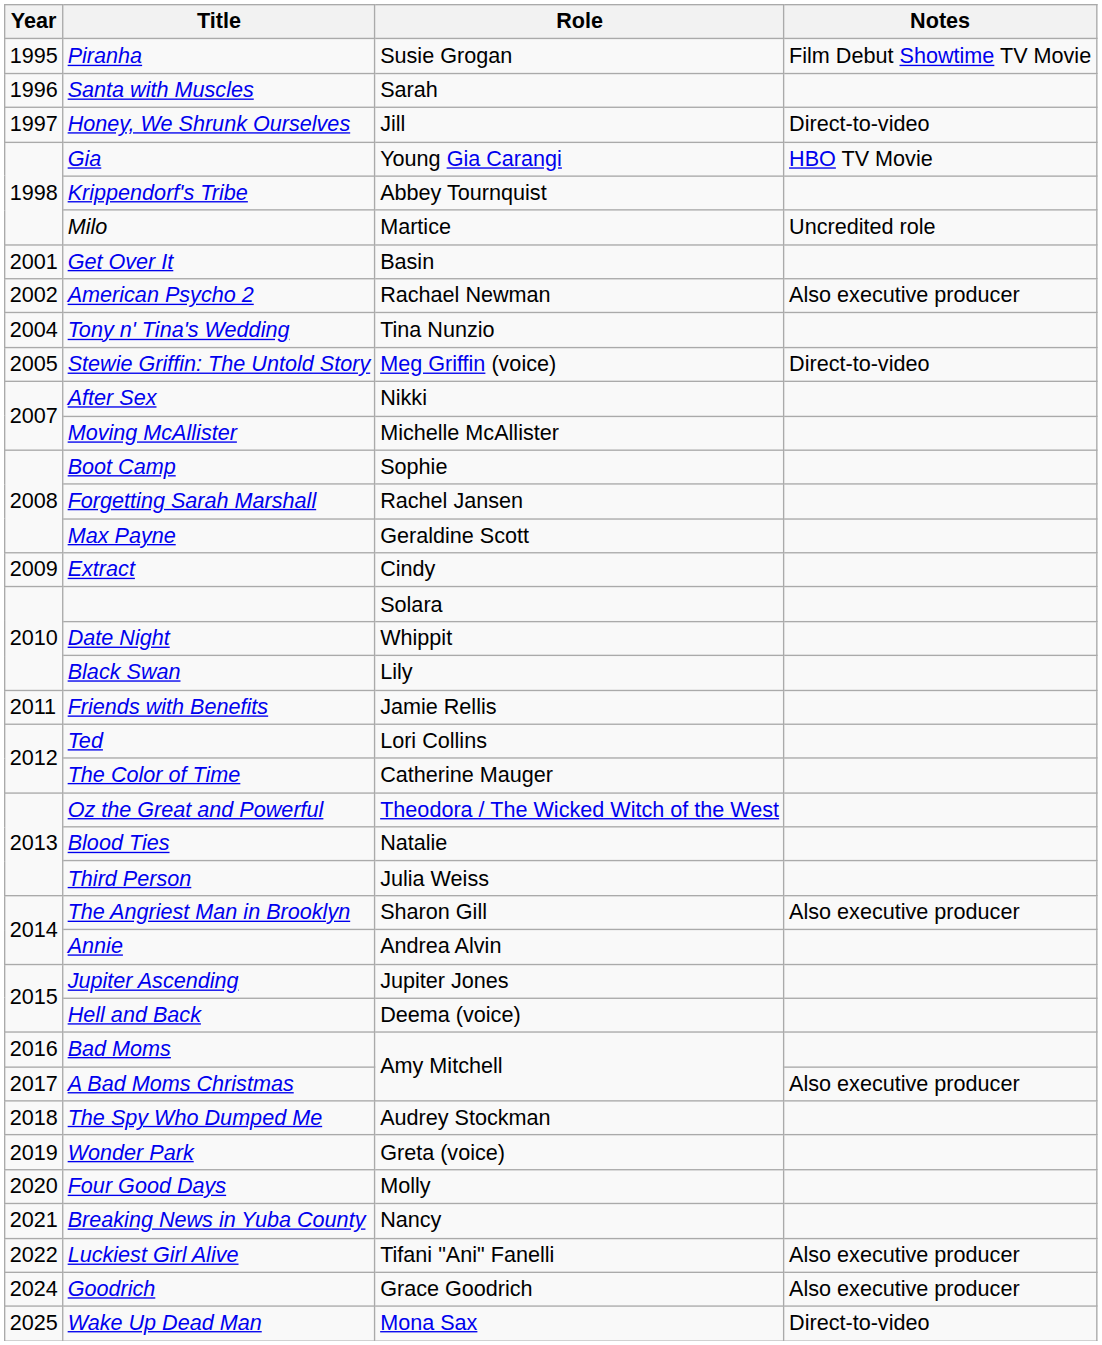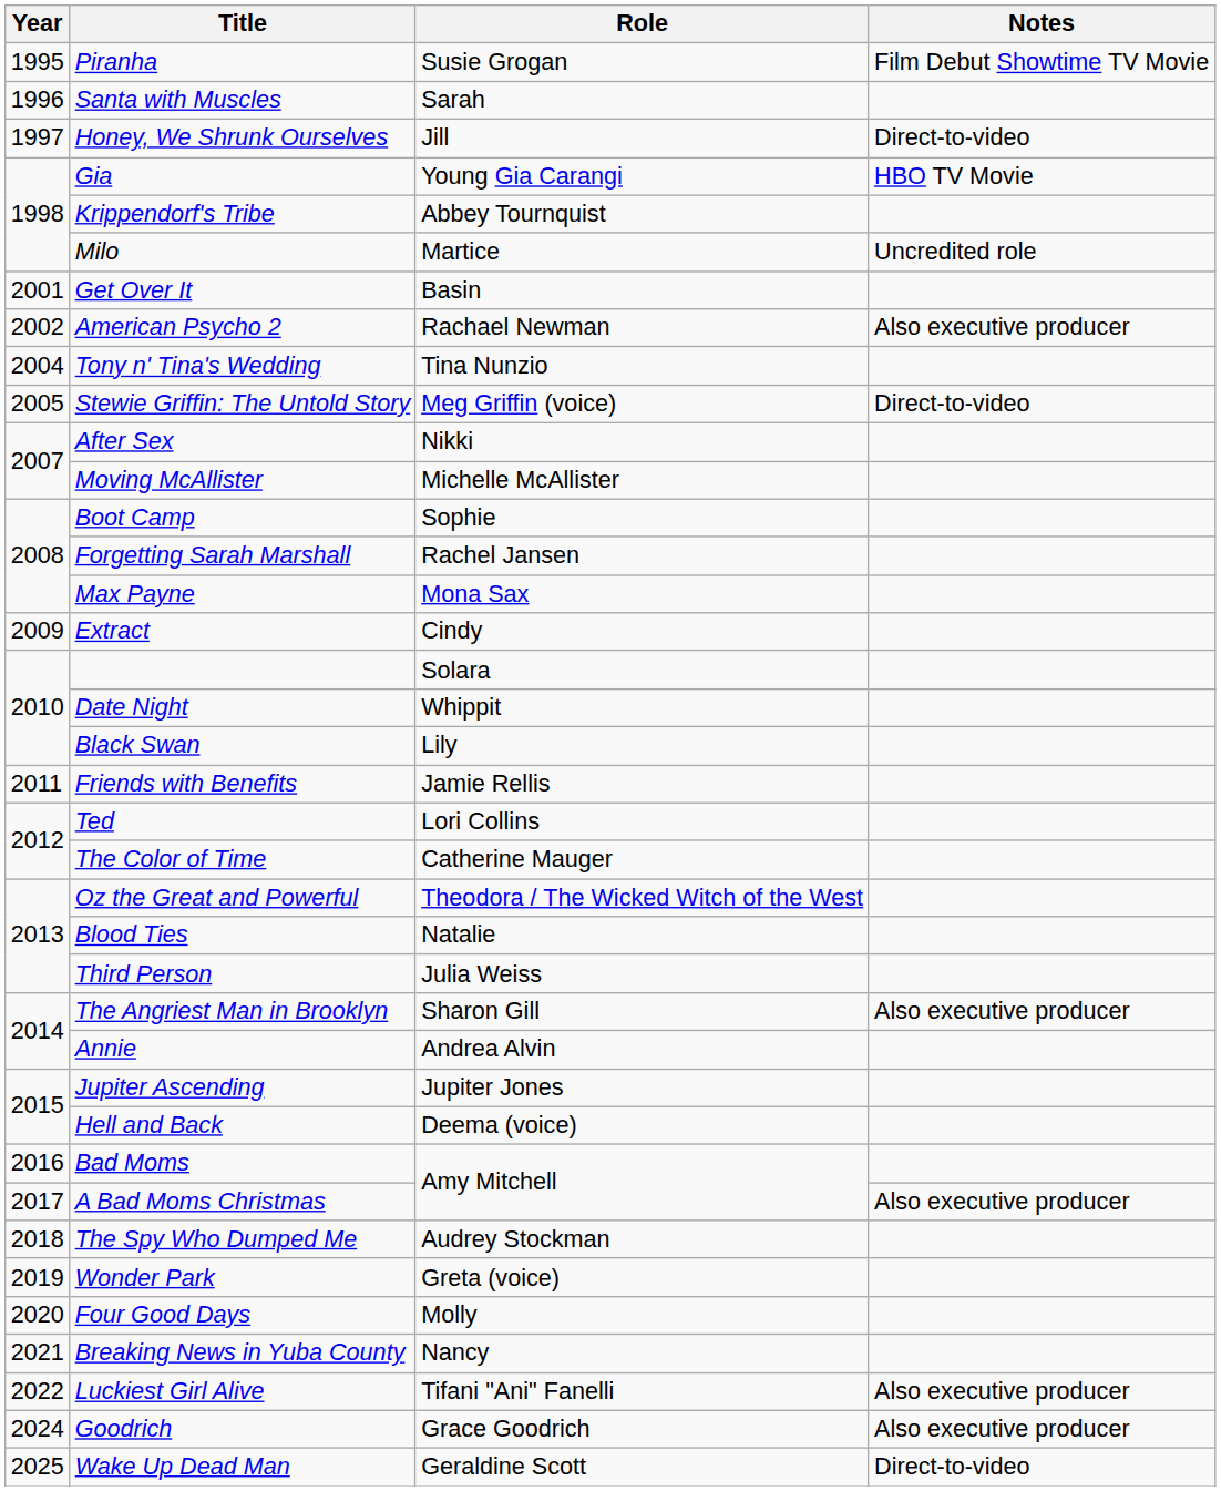 <table class="wikitable sortable">
 <tr>
 <th>Year</th>
 <th>Title</th>
 <th>Role</th>
 <th>Notes</th>
 </tr>
 <tr>
 <td>1995</td>
 <td><em><a href='#'>Piranha</a></em></td>
 <td>Susie Grogan</td>
 <td>Film Debut <a href='#'>Showtime</a> TV Movie</td>
 </tr>
 <tr>
 <td>1996</td>
 <td><em><a href='#'>Santa with Muscles</a></em></td>
 <td>Sarah</td>
 <td></td>
 </tr>
 <tr>
 <td>1997</td>
 <td><em><a href='#'>Honey, We Shrunk Ourselves</a></em></td>
 <td>Jill</td>
 <td>Direct-to-video</td>
 </tr>
 <tr>
 <td rowspan="3">1998</td>
 <td><em><a href='#'>Gia</a></em></td>
 <td>Young <a href='#'>Gia Carangi</a></td>
 <td><a href='#'>HBO</a> TV Movie</td>
 </tr>
 <tr>
 <td><em><a href='#'>Krippendorf's Tribe</a></em></td>
 <td>Abbey Tournquist</td>
 <td></td>
 </tr>
 <tr>
 <td><em>Milo</em></td>
 <td>Martice</td>
 <td>Uncredited role</td>
 </tr>
 <tr>
 <td>2001</td>
 <td><em><a href='#'>Get Over It</a></em></td>
 <td>Basin</td>
 <td></td>
 </tr>
 <tr>
 <td>2002</td>
 <td><em><a href='#'>American Psycho 2</a></em></td>
 <td>Rachael Newman</td>
 <td>Also executive producer</td>
 </tr>
 <tr>
 <td>2004</td>
 <td><em><a href='#'>Tony n' Tina's Wedding</a></em></td>
 <td>Tina Nunzio</td>
 <td></td>
 </tr>
 <tr>
 <td>2005</td>
 <td><em><a href='#'>Stewie Griffin: The Untold Story</a></em></td>
 <td><a href='#'>Meg Griffin</a> (voice)</td>
 <td>Direct-to-video</td>
 </tr>
 <tr>
 <td rowspan="2">2007</td>
 <td><em><a href='#'>After Sex</a></em></td>
 <td>Nikki</td>
 <td></td>
 </tr>
 <tr>
 <td><em><a href='#'>Moving McAllister</a></em></td>
 <td>Michelle McAllister</td>
 <td></td>
 </tr>
 <tr>
 <td rowspan="3">2008</td>
 <td><em><a href='#'>Boot Camp</a></em></td>
 <td>Sophie</td>
 <td></td>
 </tr>
 <tr>
 <td><em><a href='#'>Forgetting Sarah Marshall</a></em></td>
 <td>Rachel Jansen</td>
 <td></td>
 </tr>
 <tr>
 <td><em><a href='#'>Max Payne</a></em></td>
-<td>Geraldine Scott</td>
+<td><a href='#'>Mona Sax</a></td>
 <td></td>
 </tr>
 <tr>
 <td>2009</td>
 <td><em><a href='#'>Extract</a></em></td>
 <td>Cindy</td>
 <td></td>
 </tr>
 <tr>
 <td rowspan="3">2010</td>
 <td><em></em></td>
 <td>Solara</td>
 <td></td>
 </tr>
 <tr>
 <td><em><a href='#'>Date Night</a></em></td>
 <td>Whippit</td>
 <td></td>
 </tr>
 <tr>
 <td><em><a href='#'>Black Swan</a></em></td>
 <td>Lily</td>
 <td></td>
 </tr>
 <tr>
 <td>2011</td>
 <td><em><a href='#'>Friends with Benefits</a></em></td>
 <td>Jamie Rellis</td>
 <td></td>
 </tr>
 <tr>
 <td rowspan="2">2012</td>
 <td><em><a href='#'>Ted</a></em></td>
 <td>Lori Collins</td>
 <td></td>
 </tr>
 <tr>
 <td><em><a href='#'>The Color of Time</a></em></td>
 <td>Catherine Mauger</td>
 <td></td>
 </tr>
 <tr>
 <td rowspan="3">2013</td>
 <td><em><a href='#'>Oz the Great and Powerful</a></em></td>
 <td><a href='#'>Theodora / The Wicked Witch of the West</a></td>
 <td></td>
 </tr>
 <tr>
 <td><em><a href='#'>Blood Ties</a></em></td>
 <td>Natalie</td>
 <td></td>
 </tr>
 <tr>
 <td><em><a href='#'>Third Person</a></em></td>
 <td>Julia Weiss</td>
 <td></td>
 </tr>
 <tr>
 <td rowspan="2">2014</td>
 <td><em><a href='#'>The Angriest Man in Brooklyn</a></em></td>
 <td>Sharon Gill</td>
 <td>Also executive producer</td>
 </tr>
 <tr>
 <td><em><a href='#'>Annie</a></em></td>
 <td>Andrea Alvin</td>
 <td></td>
 </tr>
 <tr>
 <td rowspan="2">2015</td>
 <td><em><a href='#'>Jupiter Ascending</a></em></td>
 <td>Jupiter Jones</td>
 <td></td>
 </tr>
 <tr>
 <td><em><a href='#'>Hell and Back</a></em></td>
 <td>Deema (voice)</td>
 <td></td>
 </tr>
 <tr>
 <td>2016</td>
 <td><em><a href='#'>Bad Moms</a></em></td>
 <td rowspan="2">Amy Mitchell</td>
 <td></td>
 </tr>
 <tr>
 <td>2017</td>
 <td><em><a href='#'>A Bad Moms Christmas</a></em></td>
 <td>Also executive producer</td>
 </tr>
 <tr>
 <td>2018</td>
 <td><em><a href='#'>The Spy Who Dumped Me</a></em></td>
 <td>Audrey Stockman</td>
 <td></td>
 </tr>
 <tr>
 <td>2019</td>
 <td><em><a href='#'>Wonder Park</a></em></td>
 <td>Greta (voice)</td>
 <td></td>
 </tr>
 <tr>
 <td>2020</td>
 <td><em><a href='#'>Four Good Days</a></em></td>
 <td>Molly</td>
 <td></td>
 </tr>
 <tr>
 <td>2021</td>
 <td><em><a href='#'>Breaking News in Yuba County</a></em></td>
 <td>Nancy</td>
 <td></td>
 </tr>
 <tr>
 <td>2022</td>
 <td><em><a href='#'>Luckiest Girl Alive</a></em></td>
 <td>Tifani "Ani" Fanelli</td>
 <td>Also executive producer</td>
 </tr>
 <tr>
 <td>2024</td>
 <td><em><a href='#'>Goodrich</a></em></td>
 <td>Grace Goodrich</td>
 <td>Also executive producer</td>
 </tr>
 <tr>
 <td>2025</td>
 <td><em><a href='#'>Wake Up Dead Man</a></em></td>
-<td><a href='#'>Mona Sax</a></td>
+<td>Geraldine Scott</td>
 <td>Direct-to-video</td>
 </tr>
 </table>
